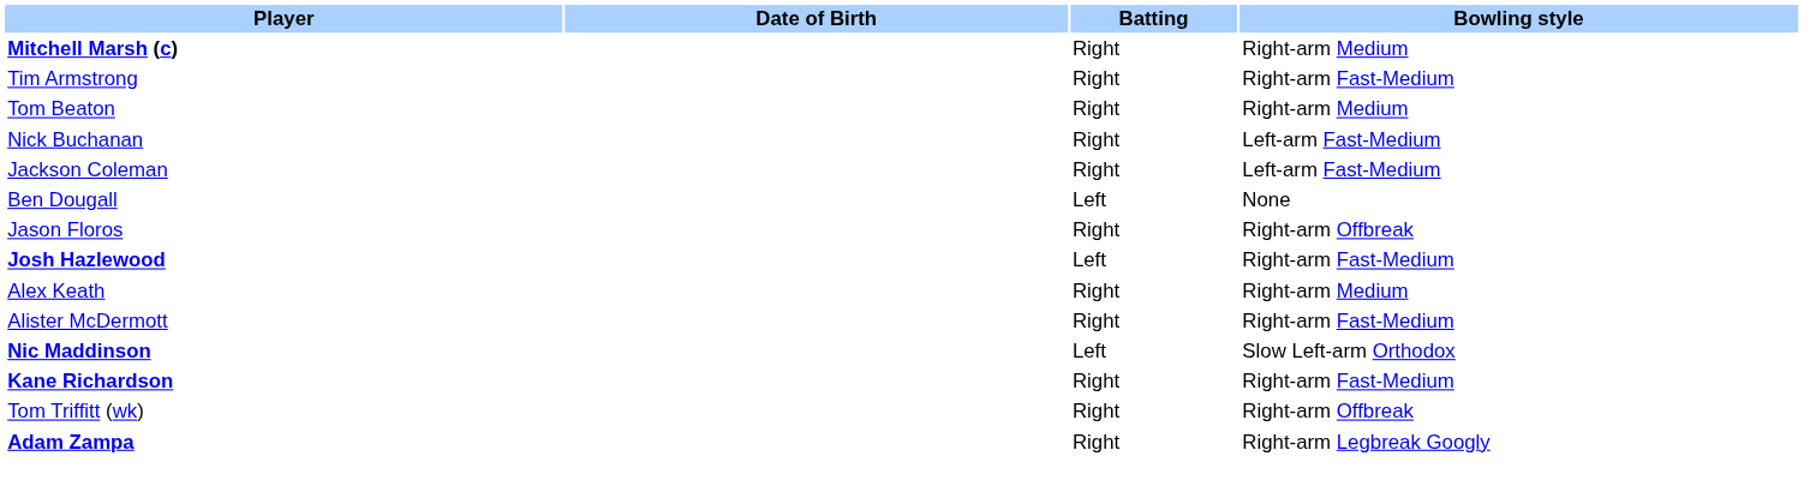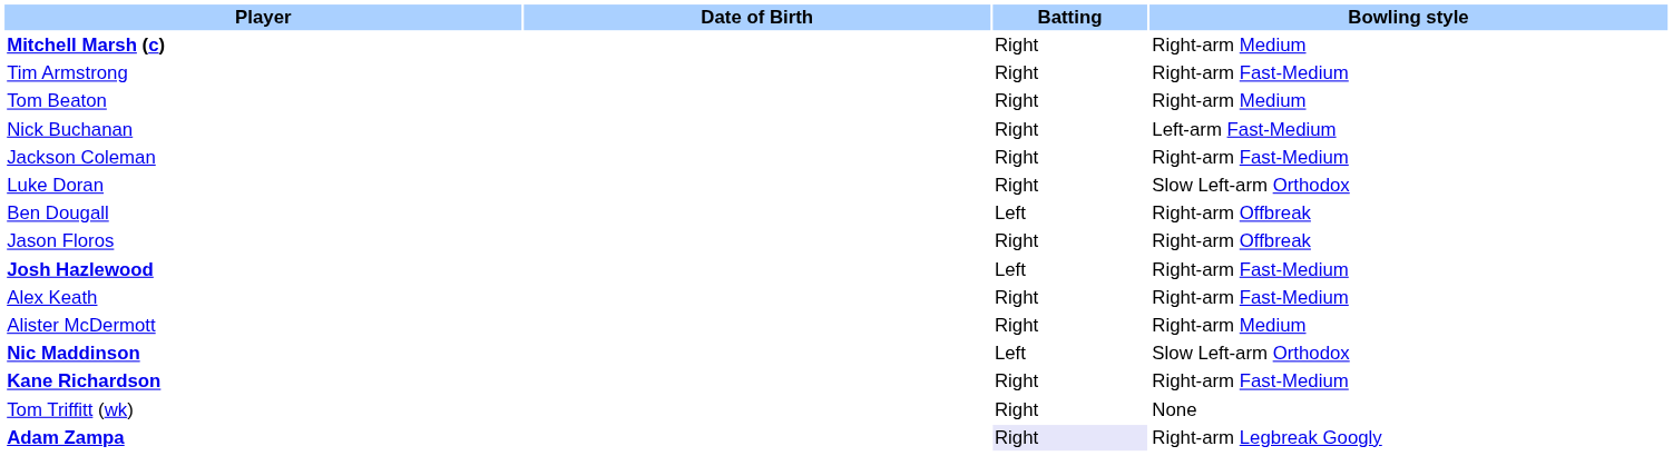 <table border="0" cellspacing="2" cellpadding="2" width="90%">
 <tr bgcolor=AAD0FF>
 <th width=20%>Player</th>
 <th width=18%>Date of Birth</th>
 <th width=6%>Batting</th>
 <th width=20%>Bowling style</th>
 </tr>
 <tr>
 <td><strong><a href='#'>Mitchell Marsh</a> (<a href='#'>c</a>)</strong></td>
 <td></td>
 <td>Right</td>
 <td>Right-arm <a href='#'>Medium</a></td>
 </tr>
 <tr>
 <td><a href='#'>Tim Armstrong</a></td>
 <td></td>
 <td>Right</td>
 <td>Right-arm <a href='#'>Fast-Medium</a></td>
 </tr>
 <tr>
 <td><a href='#'>Tom Beaton</a></td>
 <td></td>
 <td>Right</td>
 <td>Right-arm <a href='#'>Medium</a></td>
 </tr>
 <tr>
 <td><a href='#'>Nick Buchanan</a></td>
 <td></td>
 <td>Right</td>
 <td>Left-arm <a href='#'>Fast-Medium</a></td>
 </tr>
 <tr>
 <td><a href='#'>Jackson Coleman</a></td>
 <td></td>
 <td>Right</td>
-<td>Left-arm <a href='#'>Fast-Medium</a></td>
+<td>Right-arm <a href='#'>Fast-Medium</a></td>
+</tr>
+<tr>
+<td><a href='#'>Luke Doran</a></td>
+<td></td>
+<td>Right</td>
+<td>Slow Left-arm <a href='#'>Orthodox</a></td>
 </tr>
 <tr>
 <td><a href='#'>Ben Dougall</a></td>
 <td></td>
 <td>Left</td>
-<td>None</td>
+<td>Right-arm <a href='#'>Offbreak</a></td>
 </tr>
 <tr>
 <td><a href='#'>Jason Floros</a></td>
 <td></td>
 <td>Right</td>
 <td>Right-arm <a href='#'>Offbreak</a></td>
 </tr>
 <tr>
 <td><strong><a href='#'>Josh Hazlewood</a></strong></td>
 <td></td>
 <td>Left</td>
 <td>Right-arm <a href='#'>Fast-Medium</a></td>
 </tr>
 <tr>
 <td><a href='#'>Alex Keath</a></td>
 <td></td>
 <td>Right</td>
-<td>Right-arm <a href='#'>Medium</a></td>
+<td>Right-arm <a href='#'>Fast-Medium</a></td>
 </tr>
 <tr>
 <td><a href='#'>Alister McDermott</a></td>
 <td></td>
 <td>Right</td>
-<td>Right-arm <a href='#'>Fast-Medium</a></td>
+<td>Right-arm <a href='#'>Medium</a></td>
 </tr>
 <tr>
 <td><strong><a href='#'>Nic Maddinson</a></strong></td>
 <td></td>
 <td>Left</td>
 <td>Slow Left-arm <a href='#'>Orthodox</a></td>
 </tr>
 <tr>
 <td><strong><a href='#'>Kane Richardson</a></strong></td>
 <td></td>
 <td>Right</td>
 <td>Right-arm <a href='#'>Fast-Medium</a></td>
 </tr>
 <tr>
 <td><a href='#'>Tom Triffitt</a> (<a href='#'>wk</a>)</td>
 <td></td>
 <td>Right</td>
-<td>Right-arm <a href='#'>Offbreak</a></td>
+<td>None</td>
 </tr>
 <tr>
 <td><strong><a href='#'>Adam Zampa</a></strong></td>
 <td></td>
-<td>Right</td>
+<td style="background: lavender;">Right</td>
 <td>Right-arm <a href='#'>Legbreak Googly</a></td>
 </tr>
 </table>
